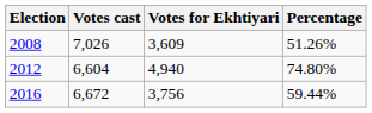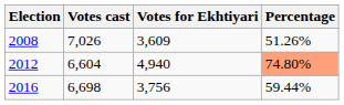 <table class="wikitable" style="margin: 1em auto;">
 <tr>
 <th>Election</th>
 <th>Votes cast</th>
 <th>Votes for Ekhtiyari</th>
 <th>Percentage</th>
 </tr>
 <tr>
 <td><a href='#'>2008</a></td>
 <td>7,026</td>
 <td>3,609</td>
 <td>51.26%</td>
 </tr>
 <tr>
 <td><a href='#'>2012</a></td>
 <td>6,604</td>
 <td>4,940</td>
-<td>74.80%</td>
+<td style="background: lightsalmon;">74.80%</td>
 </tr>
 <tr>
 <td><a href='#'>2016</a></td>
-<td>6,672</td>
+<td>6,698</td>
 <td>3,756</td>
 <td>59.44%</td>
 </tr>
 </table>
